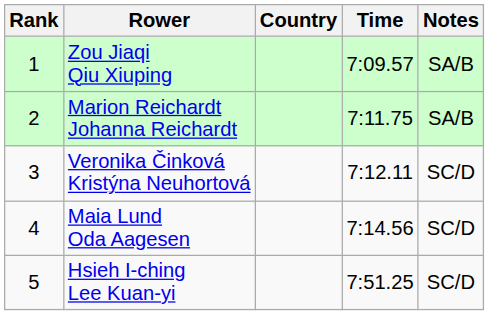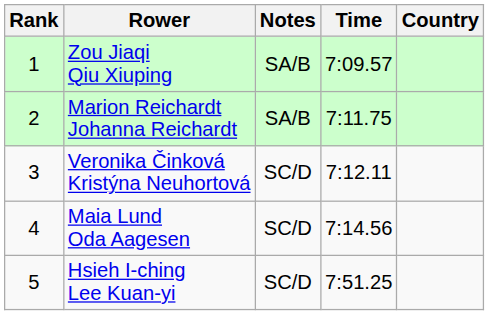 <table class="wikitable" style="text-align:center">
 <tr>
 <th>Rank</th>
 <th>Rower</th>
+<th>Notes</th>
+<th>Time</th>
 <th>Country</th>
-<th>Time</th>
-<th>Notes</th>
 </tr>
 <tr bgcolor=ccffcc>
 <td>1</td>
 <td align="left"><a href='#'>Zou Jiaqi</a><br><a href='#'>Qiu Xiuping</a></td>
+<td>SA/B</td>
+<td>7:09.57</td>
 <td align="left"></td>
-<td>7:09.57</td>
-<td>SA/B</td>
 </tr>
 <tr bgcolor=ccffcc>
 <td>2</td>
 <td align="left"><a href='#'>Marion Reichardt</a><br><a href='#'>Johanna Reichardt</a></td>
+<td>SA/B</td>
+<td>7:11.75</td>
 <td align="left"></td>
-<td>7:11.75</td>
-<td>SA/B</td>
 </tr>
 <tr>
 <td>3</td>
 <td align="left"><a href='#'>Veronika Činková</a><br><a href='#'>Kristýna Neuhortová</a></td>
+<td>SC/D</td>
+<td>7:12.11</td>
 <td align="left"></td>
-<td>7:12.11</td>
-<td>SC/D</td>
 </tr>
 <tr>
 <td>4</td>
 <td align="left"><a href='#'>Maia Lund</a><br><a href='#'>Oda Aagesen</a></td>
+<td>SC/D</td>
+<td>7:14.56</td>
 <td align="left"></td>
-<td>7:14.56</td>
-<td>SC/D</td>
 </tr>
 <tr>
 <td>5</td>
 <td align="left"><a href='#'>Hsieh I-ching</a><br><a href='#'>Lee Kuan-yi</a></td>
+<td>SC/D</td>
+<td>7:51.25</td>
 <td align="left"></td>
-<td>7:51.25</td>
-<td>SC/D</td>
 </tr>
 </table>
